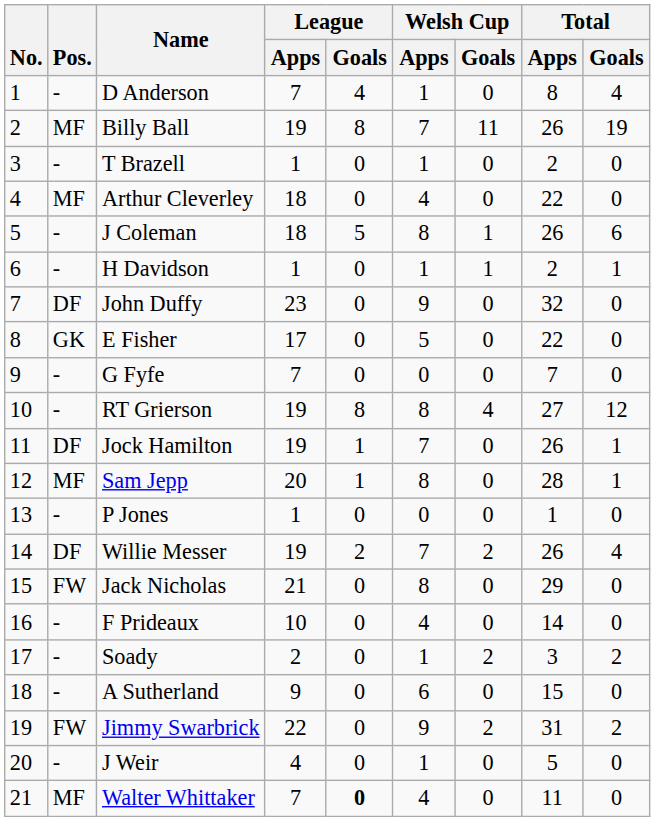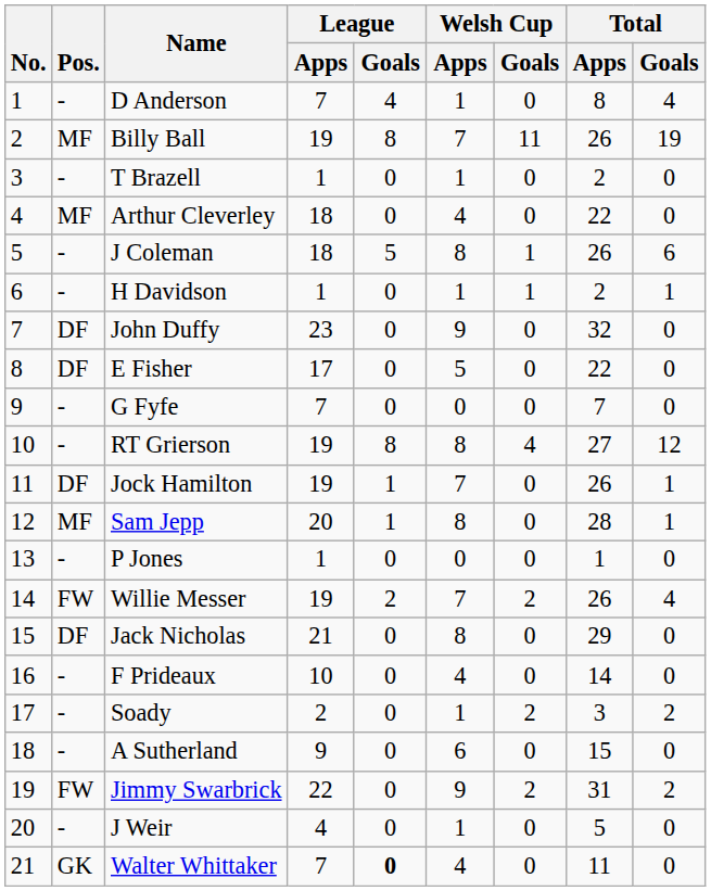 <table class="wikitable" border="1" style="text-align:center">
 <tr>
 <th rowspan="2" valign="bottom">No.</th>
 <th rowspan="2" valign="bottom">Pos.</th>
 <th rowspan="2">Name</th>
 <th colspan="2" width="85">League</th>
 <th colspan="2" width="85">Welsh Cup</th>
 <th colspan="2" width="85">Total</th>
 </tr>
 <tr>
 <th>Apps</th>
 <th>Goals</th>
 <th>Apps</th>
 <th>Goals</th>
 <th>Apps</th>
 <th>Goals</th>
 </tr>
 <tr>
 <td align="left">1</td>
 <td align="left">-</td>
 <td align="left"> D Anderson</td>
 <td>7</td>
 <td>4</td>
 <td>1</td>
 <td>0</td>
 <td>8</td>
 <td>4</td>
 </tr>
 <tr>
 <td align="left">2</td>
 <td align="left">MF</td>
 <td align="left"> Billy Ball</td>
 <td>19</td>
 <td>8</td>
 <td>7</td>
 <td>11</td>
 <td>26</td>
 <td>19</td>
 </tr>
 <tr>
 <td align="left">3</td>
 <td align="left">-</td>
 <td align="left"> T Brazell</td>
 <td>1</td>
 <td>0</td>
 <td>1</td>
 <td>0</td>
 <td>2</td>
 <td>0</td>
 </tr>
 <tr>
 <td align="left">4</td>
 <td align="left">MF</td>
 <td align="left"> Arthur Cleverley</td>
 <td>18</td>
 <td>0</td>
 <td>4</td>
 <td>0</td>
 <td>22</td>
 <td>0</td>
 </tr>
 <tr>
 <td align="left">5</td>
 <td align="left">-</td>
 <td align="left"> J Coleman</td>
 <td>18</td>
 <td>5</td>
 <td>8</td>
 <td>1</td>
 <td>26</td>
 <td>6</td>
 </tr>
 <tr>
 <td align="left">6</td>
 <td align="left">-</td>
 <td align="left"> H Davidson</td>
 <td>1</td>
 <td>0</td>
 <td>1</td>
 <td>1</td>
 <td>2</td>
 <td>1</td>
 </tr>
 <tr>
 <td align="left">7</td>
 <td align="left">DF</td>
 <td align="left"> John Duffy</td>
 <td>23</td>
 <td>0</td>
 <td>9</td>
 <td>0</td>
 <td>32</td>
 <td>0</td>
 </tr>
 <tr>
 <td align="left">8</td>
-<td align="left">GK</td>
+<td align="left">DF</td>
 <td align="left"> E Fisher</td>
 <td>17</td>
 <td>0</td>
 <td>5</td>
 <td>0</td>
 <td>22</td>
 <td>0</td>
 </tr>
 <tr>
 <td align="left">9</td>
 <td align="left">-</td>
 <td align="left"> G Fyfe</td>
 <td>7</td>
 <td>0</td>
 <td>0</td>
 <td>0</td>
 <td>7</td>
 <td>0</td>
 </tr>
 <tr>
 <td align="left">10</td>
 <td align="left">-</td>
 <td align="left"> RT Grierson</td>
 <td>19</td>
 <td>8</td>
 <td>8</td>
 <td>4</td>
 <td>27</td>
 <td>12</td>
 </tr>
 <tr>
 <td align="left">11</td>
 <td align="left">DF</td>
 <td align="left"> Jock Hamilton</td>
 <td>19</td>
 <td>1</td>
 <td>7</td>
 <td>0</td>
 <td>26</td>
 <td>1</td>
 </tr>
 <tr>
 <td align="left">12</td>
 <td align="left">MF</td>
 <td align="left"> <a href='#'>Sam Jepp</a></td>
 <td>20</td>
 <td>1</td>
 <td>8</td>
 <td>0</td>
 <td>28</td>
 <td>1</td>
 </tr>
 <tr>
 <td align="left">13</td>
 <td align="left">-</td>
 <td align="left"> P Jones</td>
 <td>1</td>
 <td>0</td>
 <td>0</td>
 <td>0</td>
 <td>1</td>
 <td>0</td>
 </tr>
 <tr>
 <td align="left">14</td>
-<td align="left">DF</td>
+<td align="left">FW</td>
 <td align="left"> Willie Messer</td>
 <td>19</td>
 <td>2</td>
 <td>7</td>
 <td>2</td>
 <td>26</td>
 <td>4</td>
 </tr>
 <tr>
 <td align="left">15</td>
-<td align="left">FW</td>
+<td align="left">DF</td>
 <td align="left"> Jack Nicholas</td>
 <td>21</td>
 <td>0</td>
 <td>8</td>
 <td>0</td>
 <td>29</td>
 <td>0</td>
 </tr>
 <tr>
 <td align="left">16</td>
 <td align="left">-</td>
 <td align="left"> F Prideaux</td>
 <td>10</td>
 <td>0</td>
 <td>4</td>
 <td>0</td>
 <td>14</td>
 <td>0</td>
 </tr>
 <tr>
 <td align="left">17</td>
 <td align="left">-</td>
 <td align="left"> Soady</td>
 <td>2</td>
 <td>0</td>
 <td>1</td>
 <td>2</td>
 <td>3</td>
 <td>2</td>
 </tr>
 <tr>
 <td align="left">18</td>
 <td align="left">-</td>
 <td align="left"> A Sutherland</td>
 <td>9</td>
 <td>0</td>
 <td>6</td>
 <td>0</td>
 <td>15</td>
 <td>0</td>
 </tr>
 <tr>
 <td align="left">19</td>
 <td align="left">FW</td>
 <td align="left"> <a href='#'>Jimmy Swarbrick</a></td>
 <td>22</td>
 <td>0</td>
 <td>9</td>
 <td>2</td>
 <td>31</td>
 <td>2</td>
 </tr>
 <tr>
 <td align="left">20</td>
 <td align="left">-</td>
 <td align="left"> J Weir</td>
 <td>4</td>
 <td>0</td>
 <td>1</td>
 <td>0</td>
 <td>5</td>
 <td>0</td>
 </tr>
 <tr>
 <td align="left">21</td>
-<td align="left">MF</td>
+<td align="left">GK</td>
 <td align="left"> <a href='#'>Walter Whittaker</a></td>
 <td>7</td>
 <td><strong>0</strong></td>
 <td>4</td>
 <td>0</td>
 <td>11</td>
 <td>0</td>
 </tr>
 </table>
